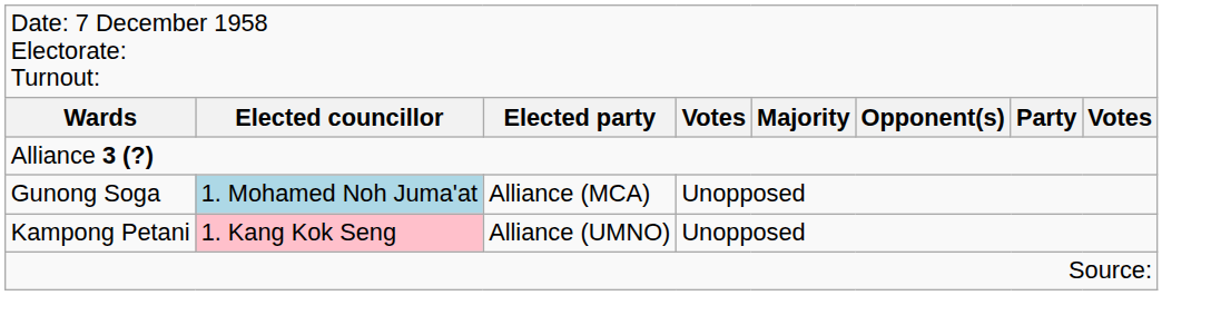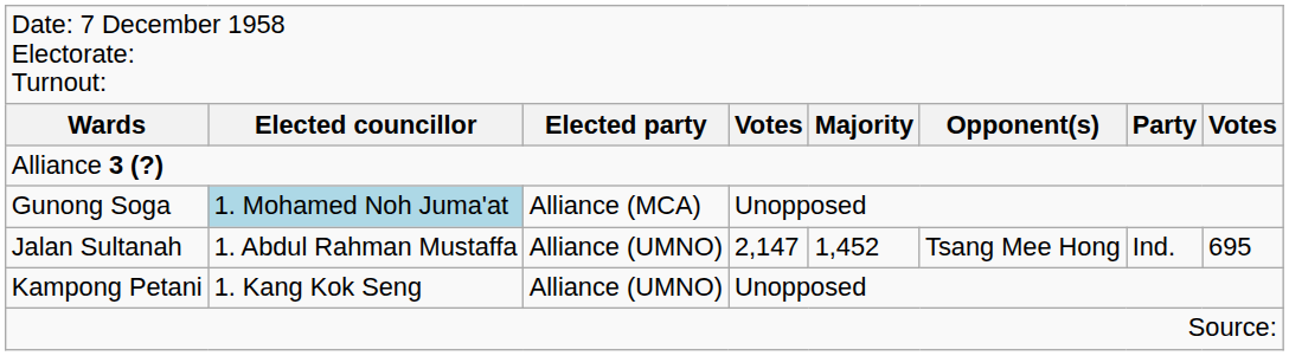 <table class=wikitable>
 <tr>
 <td colspan=8>Date: 7 December 1958<br>Electorate: <br>Turnout:</td>
 </tr>
 <tr>
 <th>Wards</th>
 <th>Elected councillor</th>
 <th>Elected party</th>
 <th>Votes</th>
 <th>Majority</th>
 <th>Opponent(s)</th>
 <th>Party</th>
 <th>Votes</th>
 </tr>
 <tr>
 <td colspan=8>Alliance <strong>3 (?)</strong> </td>
 </tr>
 <tr>
 <td>Gunong Soga</td>
 <td style="background: lightblue;">1. Mohamed Noh Juma'at</td>
 <td>Alliance (MCA)</td>
 <td colspan=5>Unopposed</td>
 </tr>
 <tr>
+<td>Jalan Sultanah</td>
+<td>1. Abdul Rahman Mustaffa</td>
+<td>Alliance (UMNO)</td>
+<td>2,147</td>
+<td>1,452</td>
+<td>Tsang Mee Hong</td>
+<td>Ind.</td>
+<td>695</td>
+</tr>
+<tr>
 <td>Kampong Petani</td>
-<td style="background: pink;">1. Kang Kok Seng</td>
+<td>1. Kang Kok Seng</td>
 <td>Alliance (UMNO)</td>
 <td colspan=5>Unopposed</td>
 </tr>
 <tr>
 <td colspan="8" style="text-align:right;">Source: </td>
 </tr>
 </table>
